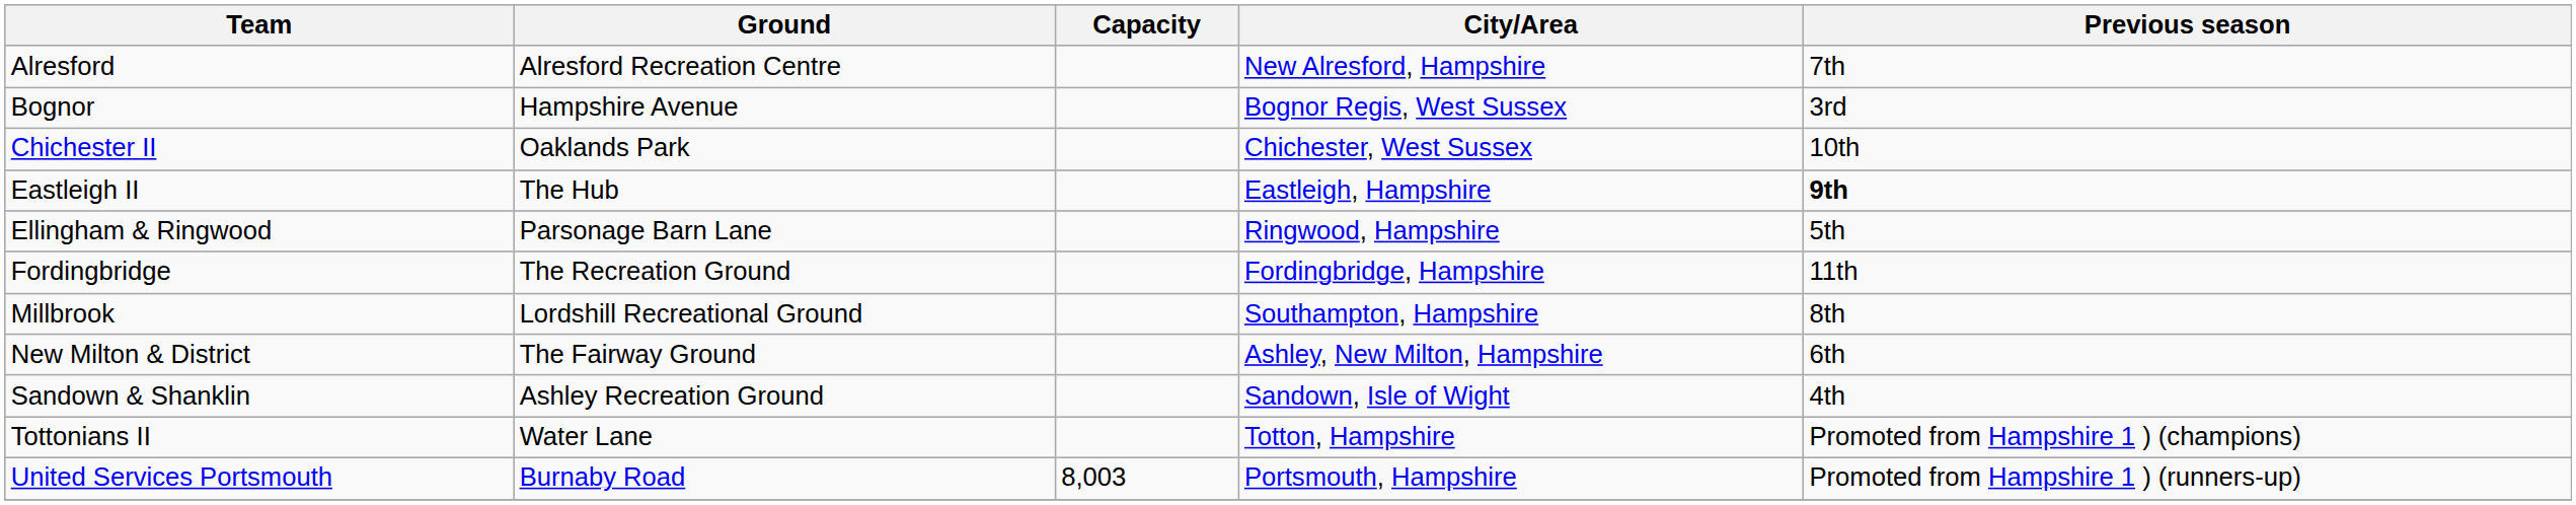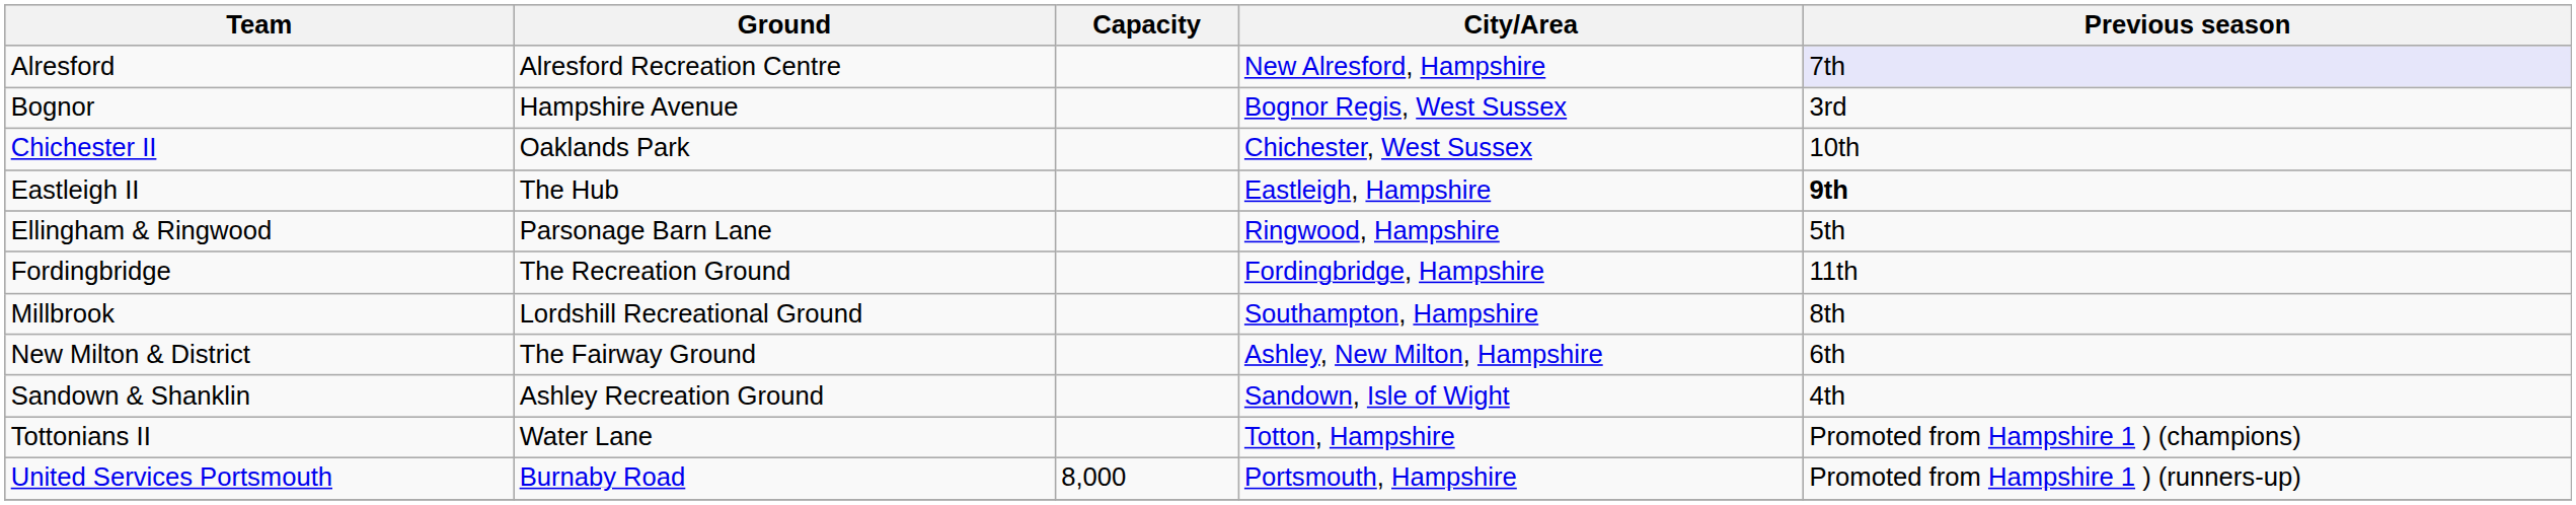 <table class="wikitable sortable" width=100%>
 <tr>
 <th>Team</th>
 <th>Ground</th>
 <th>Capacity</th>
 <th>City/Area</th>
 <th>Previous season</th>
 </tr>
 <tr>
 <td>Alresford</td>
 <td>Alresford Recreation Centre</td>
 <td></td>
 <td><a href='#'>New Alresford</a>, <a href='#'>Hampshire</a></td>
-<td>7th</td>
+<td style="background: lavender;">7th</td>
 </tr>
 <tr>
 <td>Bognor</td>
 <td>Hampshire Avenue</td>
 <td></td>
 <td><a href='#'>Bognor Regis</a>, <a href='#'>West Sussex</a></td>
 <td>3rd</td>
 </tr>
 <tr>
 <td><a href='#'>Chichester II</a></td>
 <td>Oaklands Park</td>
 <td></td>
 <td><a href='#'>Chichester</a>, <a href='#'>West Sussex</a></td>
 <td>10th</td>
 </tr>
 <tr>
 <td>Eastleigh II</td>
 <td>The Hub</td>
 <td></td>
 <td><a href='#'>Eastleigh</a>, <a href='#'>Hampshire</a></td>
 <td><strong>9th</strong></td>
 </tr>
 <tr>
 <td>Ellingham & Ringwood</td>
 <td>Parsonage Barn Lane</td>
 <td></td>
 <td><a href='#'>Ringwood</a>, <a href='#'>Hampshire</a></td>
 <td>5th</td>
 </tr>
 <tr>
 <td>Fordingbridge</td>
 <td>The Recreation Ground</td>
 <td></td>
 <td><a href='#'>Fordingbridge</a>, <a href='#'>Hampshire</a></td>
 <td>11th</td>
 </tr>
 <tr>
 <td>Millbrook</td>
 <td>Lordshill Recreational Ground</td>
 <td></td>
 <td><a href='#'>Southampton</a>, <a href='#'>Hampshire</a></td>
 <td>8th</td>
 </tr>
 <tr>
 <td>New Milton & District</td>
 <td>The Fairway Ground</td>
 <td></td>
 <td><a href='#'>Ashley</a>, <a href='#'>New Milton</a>, <a href='#'>Hampshire</a></td>
 <td>6th</td>
 </tr>
 <tr>
 <td>Sandown & Shanklin</td>
 <td>Ashley Recreation Ground</td>
 <td></td>
 <td><a href='#'>Sandown</a>, <a href='#'>Isle of Wight</a></td>
 <td>4th</td>
 </tr>
 <tr>
 <td>Tottonians II</td>
 <td>Water Lane</td>
 <td></td>
 <td><a href='#'>Totton</a>, <a href='#'>Hampshire</a></td>
 <td>Promoted from <a href='#'>Hampshire 1</a> ) (champions)</td>
 </tr>
 <tr>
 <td><a href='#'>United Services Portsmouth</a></td>
 <td><a href='#'>Burnaby Road</a></td>
-<td>8,003</td>
+<td>8,000</td>
 <td><a href='#'>Portsmouth</a>, <a href='#'>Hampshire</a></td>
 <td>Promoted from <a href='#'>Hampshire 1</a> ) (runners-up)</td>
 </tr>
 <tr>
 </tr>
 </table>
